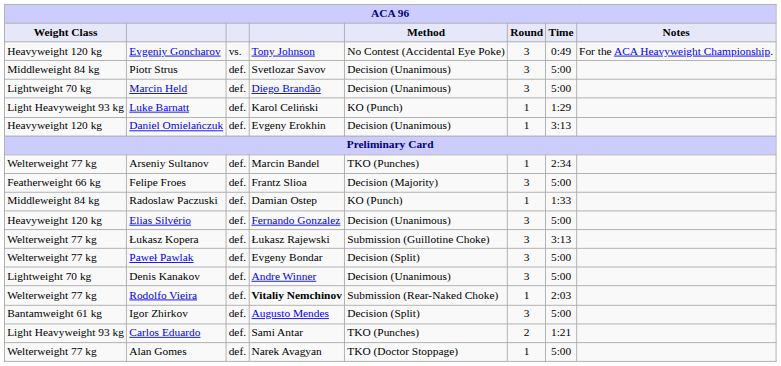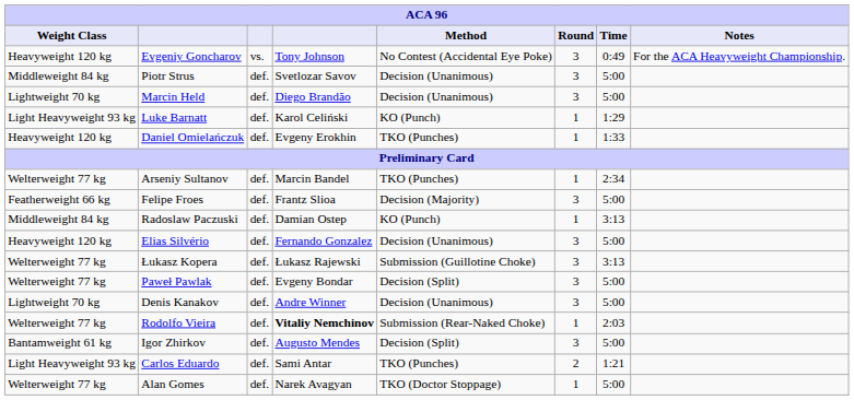 <table class="wikitable" style="font-size: 80%;">
 <tr>
 <th colspan="8" style="background-color: #ccf; color: #000080; text-align: center;"><strong>ACA 96</strong></th>
 </tr>
 <tr>
 <th colspan="1" style="background-color: #E6E8FA; color: #000000; text-align: center;">Weight Class</th>
 <th colspan="1" style="background-color: #E6E8FA; color: #000000; text-align: center;"></th>
 <th colspan="1" style="background-color: #E6E8FA; color: #000000; text-align: center;"></th>
 <th colspan="1" style="background-color: #E6E8FA; color: #000000; text-align: center;"></th>
 <th colspan="1" style="background-color: #E6E8FA; color: #000000; text-align: center;">Method</th>
 <th colspan="1" style="background-color: #E6E8FA; color: #000000; text-align: center;">Round</th>
 <th colspan="1" style="background-color: #E6E8FA; color: #000000; text-align: center;">Time</th>
 <th colspan="1" style="background-color: #E6E8FA; color: #000000; text-align: center;">Notes</th>
 </tr>
 <tr>
 <td>Heavyweight 120 kg</td>
 <td> <a href='#'>Evgeniy Goncharov</a></td>
 <td>vs.</td>
 <td> <a href='#'>Tony Johnson</a></td>
 <td>No Contest (Accidental Eye Poke)</td>
 <td align=center>3</td>
 <td align=center>0:49</td>
 <td>For the <a href='#'>ACA Heavyweight Championship</a>.</td>
 </tr>
 <tr>
 <td>Middleweight 84 kg</td>
 <td> Piotr Strus</td>
 <td>def.</td>
 <td> Svetlozar Savov</td>
 <td>Decision (Unanimous)</td>
 <td align=center>3</td>
 <td align=center>5:00</td>
 <td></td>
 </tr>
 <tr>
 <td>Lightweight 70 kg</td>
 <td> <a href='#'>Marcin Held</a></td>
 <td>def.</td>
 <td> <a href='#'>Diego Brandão</a></td>
 <td>Decision (Unanimous)</td>
 <td align=center>3</td>
 <td align=center>5:00</td>
 <td></td>
 </tr>
 <tr>
 <td>Light Heavyweight 93 kg</td>
 <td> <a href='#'>Luke Barnatt</a></td>
 <td>def.</td>
 <td> Karol Celiński</td>
 <td>KO (Punch)</td>
 <td align=center>1</td>
 <td align=center>1:29</td>
 <td></td>
 </tr>
 <tr>
 <td>Heavyweight 120 kg</td>
 <td> <a href='#'>Daniel Omielańczuk</a></td>
 <td>def.</td>
 <td> Evgeny Erokhin</td>
-<td>Decision (Unanimous)</td>
+<td>TKO (Punches)</td>
 <td align=center>1</td>
-<td align=center>3:13</td>
+<td align=center>1:33</td>
 <td></td>
 </tr>
 <tr>
 <th colspan="8" style="background-color: #ccf; color: #000080; text-align: center;"><strong>Preliminary Card</strong></th>
 </tr>
 <tr>
 <td>Welterweight 77 kg</td>
 <td> Arseniy Sultanov</td>
 <td>def.</td>
 <td> Marcin Bandel</td>
 <td>TKO (Punches)</td>
 <td align=center>1</td>
 <td align=center>2:34</td>
 <td></td>
 </tr>
 <tr>
 <td>Featherweight 66 kg</td>
 <td> Felipe Froes</td>
 <td>def.</td>
 <td> Frantz Slioa</td>
 <td>Decision (Majority)</td>
 <td align=center>3</td>
 <td align=center>5:00</td>
 <td></td>
 </tr>
 <tr>
 <td>Middleweight 84 kg</td>
 <td> Radoslaw Paczuski</td>
 <td>def.</td>
 <td> Damian Ostep</td>
 <td>KO (Punch)</td>
 <td align=center>1</td>
-<td align=center>1:33</td>
+<td align=center>3:13</td>
 <td></td>
 </tr>
 <tr>
 <td>Heavyweight 120 kg</td>
 <td> <a href='#'>Elias Silvério</a></td>
 <td>def.</td>
 <td> <a href='#'>Fernando Gonzalez</a></td>
 <td>Decision (Unanimous)</td>
 <td align=center>3</td>
 <td align=center>5:00</td>
 <td></td>
 </tr>
 <tr>
 <td>Welterweight 77 kg</td>
 <td> Łukasz Kopera</td>
 <td>def.</td>
 <td> Łukasz Rajewski</td>
 <td>Submission (Guillotine Choke)</td>
 <td align=center>3</td>
 <td align=center>3:13</td>
 <td></td>
 </tr>
 <tr>
 <td>Welterweight 77 kg</td>
 <td> <a href='#'>Paweł Pawlak</a></td>
 <td>def.</td>
 <td> Evgeny Bondar</td>
 <td>Decision (Split)</td>
 <td align=center>3</td>
 <td align=center>5:00</td>
 <td></td>
 </tr>
 <tr>
 <td>Lightweight 70 kg</td>
 <td> Denis Kanakov</td>
 <td>def.</td>
 <td> <a href='#'>Andre Winner</a></td>
 <td>Decision (Unanimous)</td>
 <td align=center>3</td>
 <td align=center>5:00</td>
 <td></td>
 </tr>
 <tr>
 <td>Welterweight 77 kg</td>
 <td> <a href='#'>Rodolfo Vieira</a></td>
 <td>def.</td>
 <td><strong> Vitaliy Nemchinov</strong></td>
 <td>Submission (Rear-Naked Choke)</td>
 <td align=center>1</td>
 <td align=center>2:03</td>
 <td></td>
 </tr>
 <tr>
 <td>Bantamweight 61 kg</td>
 <td> Igor Zhirkov</td>
 <td>def.</td>
 <td> <a href='#'>Augusto Mendes</a></td>
 <td>Decision (Split)</td>
 <td align=center>3</td>
 <td align=center>5:00</td>
 <td></td>
 </tr>
 <tr>
 <td>Light Heavyweight 93 kg</td>
 <td> <a href='#'>Carlos Eduardo</a></td>
 <td>def.</td>
 <td> Sami Antar</td>
 <td>TKO (Punches)</td>
 <td align=center>2</td>
 <td align=center>1:21</td>
 <td></td>
 </tr>
 <tr>
 <td>Welterweight 77 kg</td>
 <td> Alan Gomes</td>
 <td>def.</td>
 <td> Narek Avagyan</td>
 <td>TKO (Doctor Stoppage)</td>
 <td align=center>1</td>
 <td align=center>5:00</td>
 <td></td>
 </tr>
 </table>
